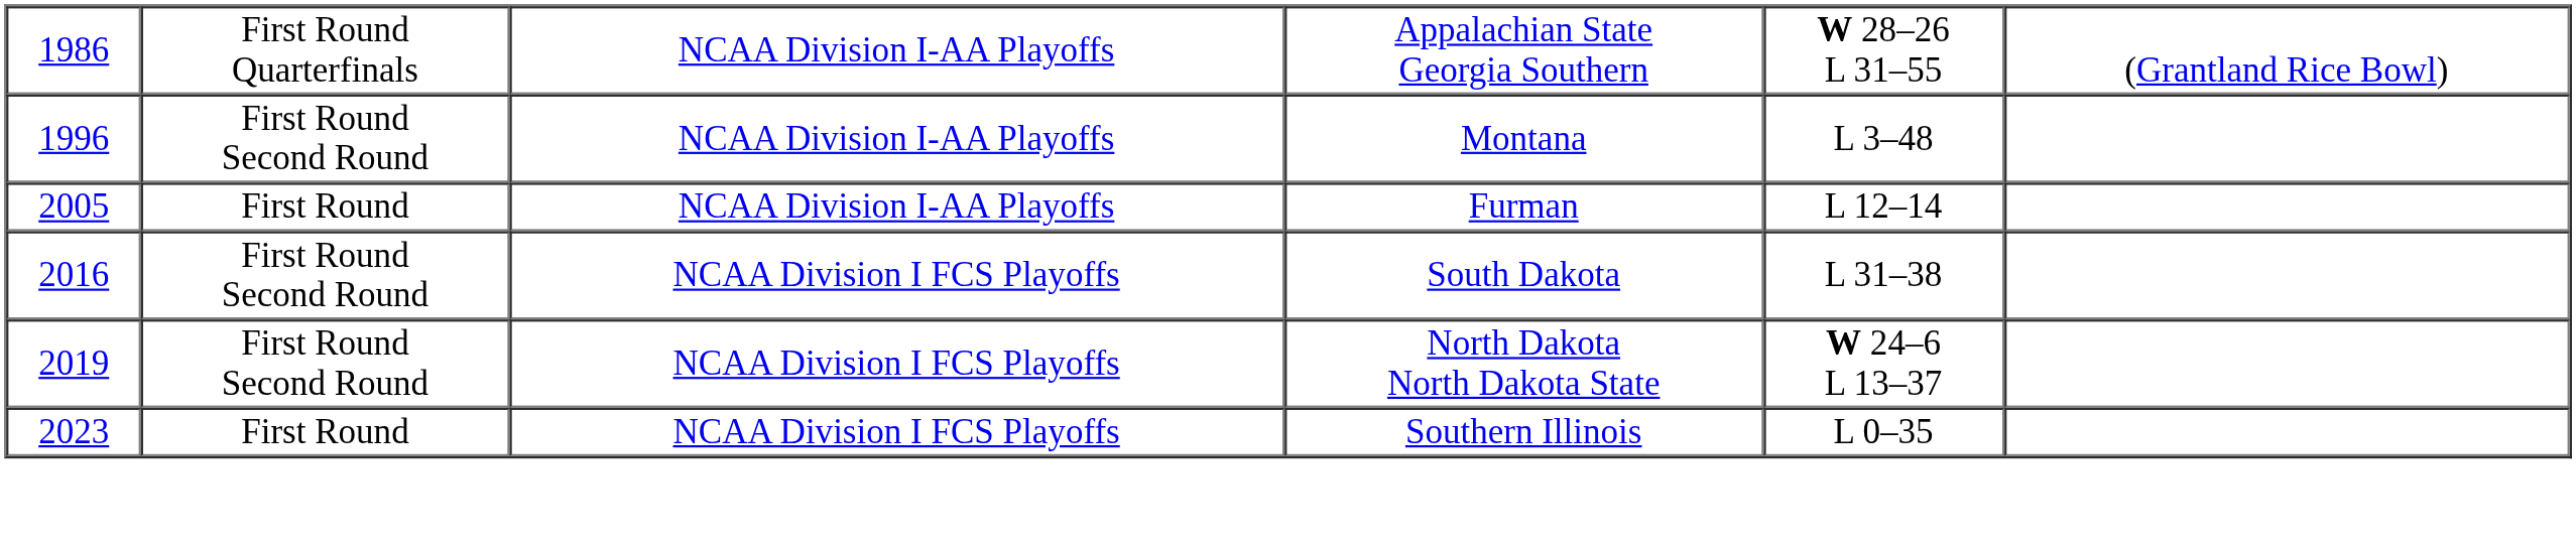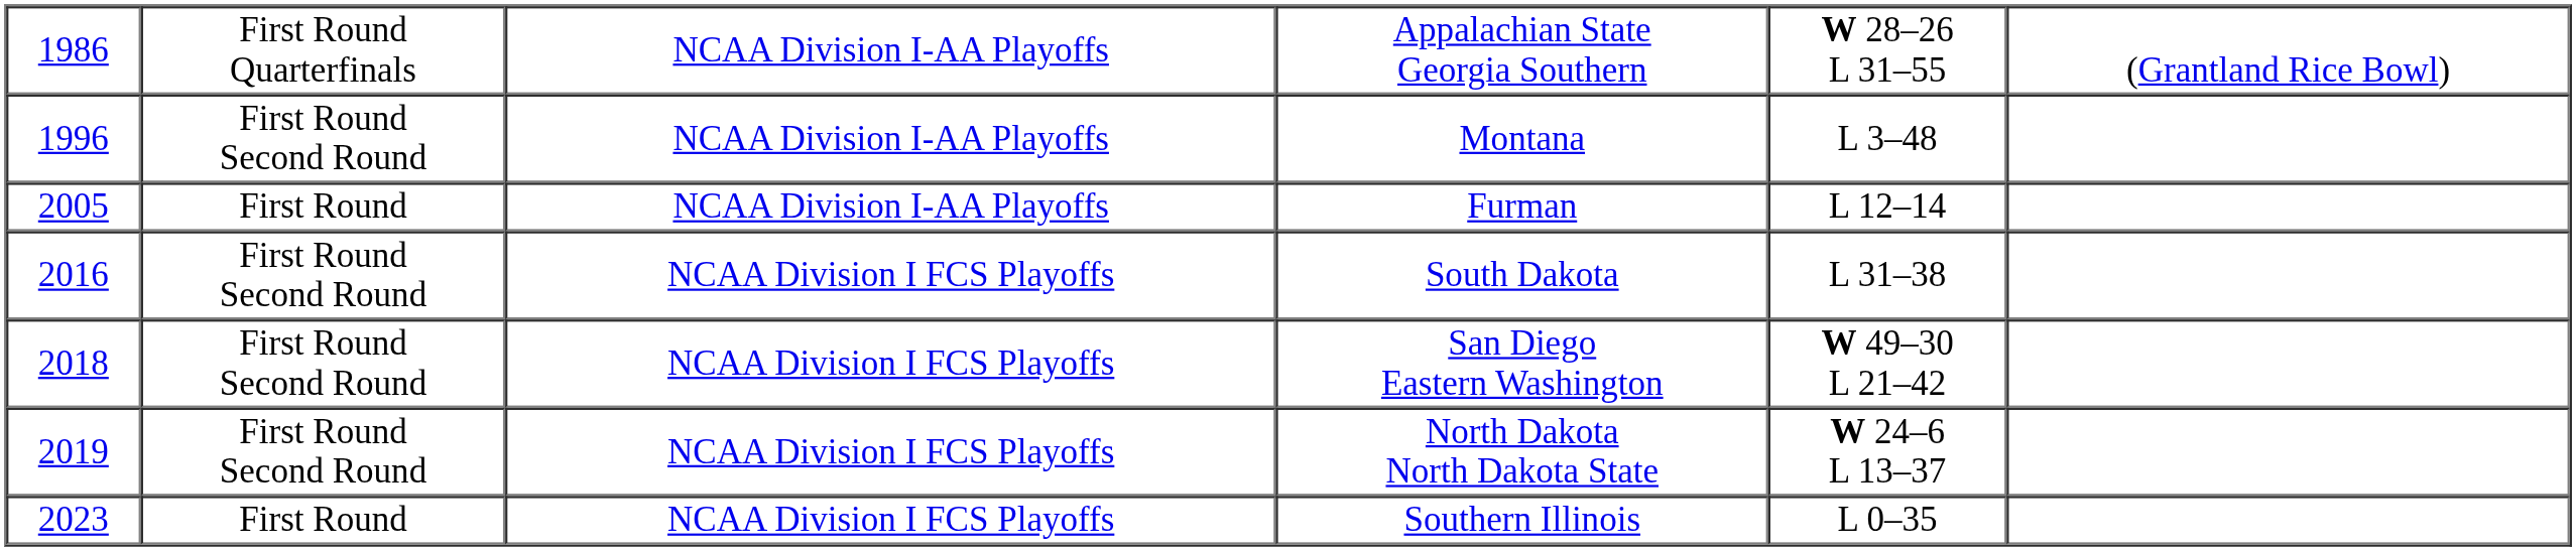 <table cellpadding="1" border="1" cellspacing="0" width="92%">
 <tr align="center">
 <td><a href='#'>1986</a></td>
 <td>First Round<br>Quarterfinals</td>
 <td><a href='#'>NCAA Division I-AA Playoffs</a></td>
 <td><a href='#'>Appalachian State</a><br><a href='#'>Georgia Southern</a></td>
 <td><strong>W</strong> 28–26<br>L 31–55</td>
 <td><br>(<a href='#'>Grantland Rice Bowl</a>)</td>
 </tr>
 <tr align="center">
 <td><a href='#'>1996</a></td>
 <td>First Round<br>Second Round</td>
 <td><a href='#'>NCAA Division I-AA Playoffs</a></td>
 <td><a href='#'>Montana</a></td>
 <td>L 3–48</td>
 <td></td>
 </tr>
 <tr align="center">
 <td><a href='#'>2005</a></td>
 <td>First Round</td>
 <td><a href='#'>NCAA Division I-AA Playoffs</a></td>
 <td><a href='#'>Furman</a></td>
 <td>L 12–14</td>
 <td></td>
 </tr>
 <tr align="center">
 <td><a href='#'>2016</a></td>
 <td>First Round<br>Second Round</td>
 <td><a href='#'>NCAA Division I FCS Playoffs</a></td>
 <td><a href='#'>South Dakota</a></td>
 <td>L 31–38</td>
 <td></td>
 </tr>
 <tr align="center">
+<td><a href='#'>2018</a></td>
+<td>First Round<br>Second Round</td>
+<td><a href='#'>NCAA Division I FCS Playoffs</a></td>
+<td><a href='#'>San Diego</a><br><a href='#'>Eastern Washington</a></td>
+<td><strong>W</strong> 49–30<br>L 21–42</td>
+<td></td>
+</tr>
+<tr align="center">
 <td><a href='#'>2019</a></td>
 <td>First Round<br>Second Round</td>
 <td><a href='#'>NCAA Division I FCS Playoffs</a></td>
 <td><a href='#'>North Dakota</a><br><a href='#'>North Dakota State</a></td>
 <td><strong>W</strong> 24–6<br>L 13–37</td>
 <td></td>
 </tr>
 <tr align="center">
 <td><a href='#'>2023</a></td>
 <td>First Round</td>
 <td><a href='#'>NCAA Division I FCS Playoffs</a></td>
 <td><a href='#'>Southern Illinois</a></td>
 <td>L 0–35</td>
 <td></td>
 </tr>
 </table>
